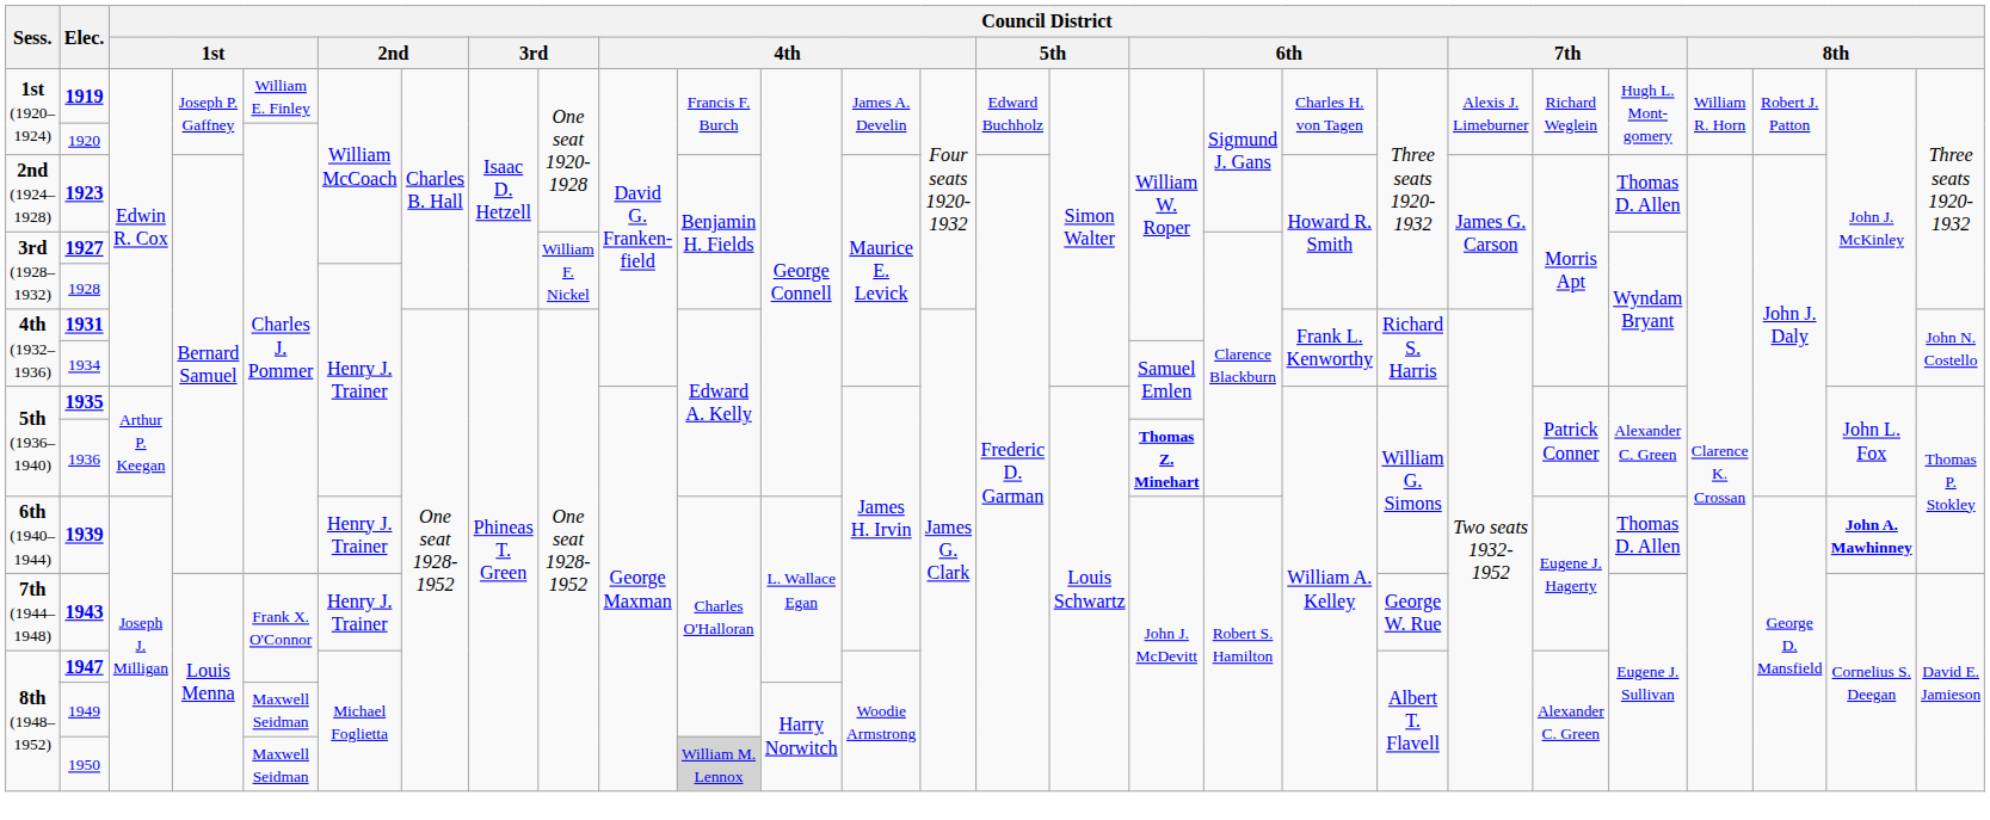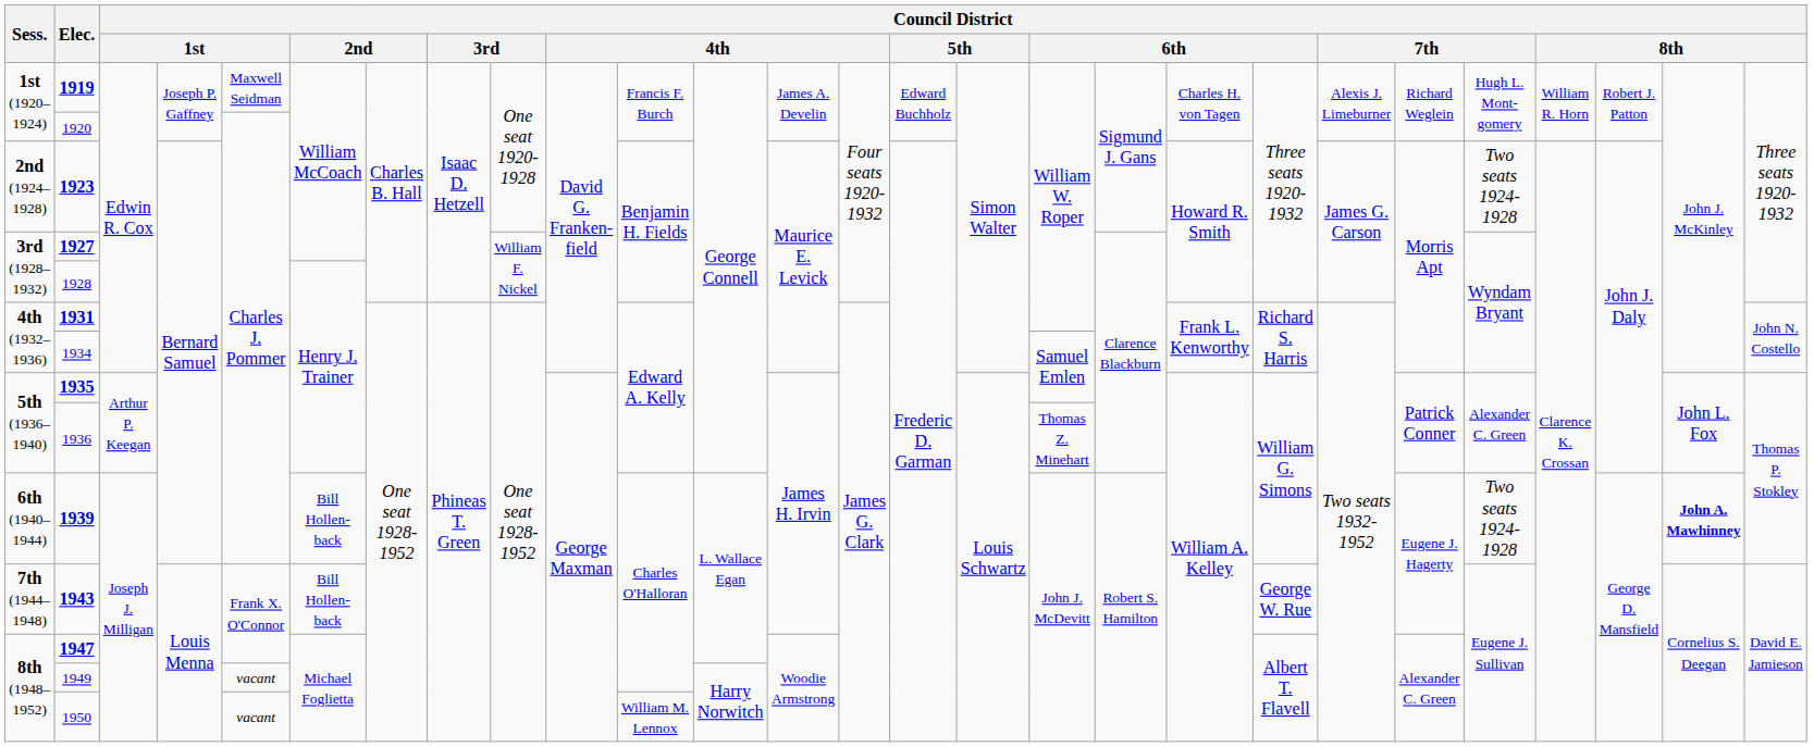 <table class=wikitable style="text-align:center; font-size: 95%">
 <tr>
 <th rowspan=2>Sess.</th>
 <th rowspan=2>Elec.</th>
 <th colspan=25>Council District</th>
 </tr>
 <tr>
 <th colspan=3>1st</th>
 <th colspan=2>2nd</th>
 <th colspan=2>3rd</th>
 <th colspan=5>4th</th>
 <th colspan=2>5th</th>
 <th colspan=4>6th</th>
 <th colspan=3>7th</th>
 <th colspan=4>8th</th>
 </tr>
 <tr>
 <td rowspan=2><strong>1st</strong><br><small>(1920–1924)</small></td>
 <td><strong><a href='#'>1919</a></strong></td>
 <td rowspan=7 ><a href='#'>Edwin R. Cox</a></td>
 <td rowspan=2 ><small><a href='#'>Joseph P. Gaffney</a></small></td>
-<td rowspan=1 ><small><a href='#'>William E. Finley</a></small></td>
+<td rowspan=1 ><small><a href='#'>Maxwell Seidman</a></small></td>
 <td rowspan=4 ><a href='#'>William McCoach</a></td>
 <td rowspan=5 ><a href='#'>Charles B. Hall</a></td>
 <td rowspan=5 ><a href='#'>Isaac D. Hetzell</a></td>
 <td rowspan=3 ><em>One seat 1920-1928</em></td>
 <td rowspan=7 ><a href='#'>David G. Franken-field</a></td>
 <td rowspan=2 ><small><a href='#'>Francis F. Burch</a></small></td>
 <td rowspan=9 ><a href='#'>George Connell</a></td>
 <td rowspan=2 ><small><a href='#'>James A. Develin</a></small></td>
 <td rowspan=5 ><em>Four seats 1920-1932</em></td>
 <td rowspan=2 ><small><a href='#'>Edward Buchholz</a></small></td>
 <td rowspan=7 ><a href='#'>Simon Walter</a></td>
 <td rowspan=6 ><a href='#'>William W. Roper</a></td>
 <td rowspan=3 ><a href='#'>Sigmund J. Gans</a></td>
 <td rowspan=2 ><small><a href='#'>Charles H. von Tagen</a></small></td>
 <td rowspan=5 ><em>Three seats 1920-1932</em></td>
 <td rowspan=2 ><small><a href='#'>Alexis J. Limeburner</a></small></td>
 <td rowspan=2 ><small><a href='#'>Richard Weglein</a></small></td>
 <td rowspan=2 ><small><a href='#'>Hugh L. Mont-gomery</a></small></td>
 <td rowspan=2 ><small><a href='#'>William R. Horn</a></small></td>
 <td rowspan=2 ><small><a href='#'>Robert J. Patton</a></small></td>
 <td rowspan=7 ><small><a href='#'>John J. McKinley</a></small></td>
 <td rowspan=5 ><em>Three seats 1920-1932</em></td>
 </tr>
 <tr>
 <td><small><a href='#'>1920</a></small></td>
 <td rowspan=9 ><a href='#'>Charles J. Pommer</a></td>
 </tr>
 <tr>
 <td><strong>2nd</strong><br><small>(1924–1928)</small></td>
 <td><strong><a href='#'>1923</a></strong></td>
 <td rowspan=8 ><a href='#'>Bernard Samuel</a></td>
 <td rowspan=3 ><a href='#'>Benjamin H. Fields</a></td>
 <td rowspan=5 ><a href='#'>Maurice E. Levick</a></td>
 <td rowspan=12 ><a href='#'>Frederic D. Garman</a></td>
 <td rowspan=3 ><a href='#'>Howard R. Smith</a></td>
 <td rowspan=3 ><a href='#'>James G. Carson</a></td>
 <td rowspan=5 ><a href='#'>Morris Apt</a></td>
-<td rowspan=1 ><a href='#'>Thomas D. Allen</a></td>
+<td><em>Two seats 1924-1928</em></td>
 <td rowspan=12 ><small><a href='#'>Clarence K. Crossan</a></small></td>
 <td rowspan=7 ><a href='#'>John J. Daly</a></td>
 </tr>
 <tr>
 <td rowspan=2><strong>3rd</strong><br><small>(1928–1932)</small></td>
 <td><strong><a href='#'>1927</a></strong></td>
 <td rowspan=2 ><small><a href='#'>William F. Nickel</a></small></td>
 <td rowspan=6 ><small><a href='#'>Clarence Blackburn</a></small></td>
 <td rowspan=4 ><a href='#'>Wyndam Bryant</a></td>
 </tr>
 <tr>
 <td><small><a href='#'>1928</a></small></td>
 <td rowspan=5 ><a href='#'>Henry J. Trainer</a></td>
 </tr>
 <tr>
 <td rowspan=2><strong>4th</strong><br><small>(1932–1936)</small></td>
 <td><strong><a href='#'>1931</a></strong></td>
 <td rowspan=9 ><em>One seat 1928-1952</em></td>
 <td rowspan=9 ><a href='#'>Phineas T. Green</a></td>
 <td rowspan=9 ><em>One seat 1928-1952</em></td>
 <td rowspan=4 ><a href='#'>Edward A. Kelly</a></td>
 <td rowspan=9 ><a href='#'>James G. Clark</a></td>
 <td rowspan=2 ><a href='#'>Frank L. Kenworthy</a></td>
 <td rowspan=2 ><a href='#'>Richard S. Harris</a></td>
 <td rowspan=9 ><em>Two seats 1932-1952</em></td>
 <td rowspan=2 ><small><a href='#'>John N. Costello</a></small></td>
 </tr>
 <tr>
 <td><small><a href='#'>1934</a></small></td>
 <td rowspan=2 ><a href='#'>Samuel Emlen</a></td>
 </tr>
 <tr>
 <td rowspan=2><strong>5th</strong><br><small>(1936–1940)</small></td>
 <td><strong><a href='#'>1935</a></strong></td>
 <td rowspan=2 ><small><a href='#'>Arthur P. Keegan</a></small></td>
 <td rowspan=7 ><a href='#'>George Maxman</a></td>
 <td rowspan=4 ><a href='#'>James H. Irvin</a></td>
 <td rowspan=7 ><a href='#'>Louis Schwartz</a></td>
 <td rowspan=7 ><a href='#'>William A. Kelley</a></td>
 <td rowspan=3 ><a href='#'>William G. Simons</a></td>
 <td rowspan=2 ><a href='#'>Patrick Conner</a></td>
 <td rowspan=2 ><small><a href='#'>Alexander C. Green</a></small></td>
 <td rowspan=2 ><a href='#'>John L. Fox</a></td>
 <td rowspan=3 ><small><a href='#'>Thomas P. Stokley</a></small></td>
 </tr>
 <tr>
 <td><small><a href='#'>1936</a></small></td>
-<td><strong><small><a href='#'>Thomas Z. Minehart</a></small></strong></td>
+<td><small><a href='#'>Thomas Z. Minehart</a></small></td>
 </tr>
 <tr>
 <td><strong>6th</strong><br><small>(1940–1944)</small></td>
 <td><strong><a href='#'>1939</a></strong></td>
 <td rowspan=5 ><small><a href='#'>Joseph J. Milligan</a></small></td>
-<td rowspan=1 ><a href='#'>Henry J. Trainer</a></td>
+<td rowspan=1 ><small><a href='#'>Bill Hollen-back</a></small></td>
 <td rowspan=4 ><small><a href='#'>Charles O'Halloran</a></small></td>
 <td rowspan=3 ><small><a href='#'>L. Wallace Egan</a></small></td>
 <td rowspan=5 ><small><a href='#'>John J. McDevitt</a></small></td>
 <td rowspan=5 ><small><a href='#'>Robert S. Hamilton</a></small></td>
 <td rowspan=2 ><small><a href='#'>Eugene J. Hagerty</a></small></td>
-<td rowspan=1 ><a href='#'>Thomas D. Allen</a></td>
+<td><em>Two seats 1924-1928</em></td>
 <td rowspan=5 ><small><a href='#'>George D. Mansfield</a></small></td>
 <td rowspan=1 ><strong><small><a href='#'>John A. Mawhinney</a></small></strong></td>
 </tr>
 <tr>
 <td><strong>7th</strong><br><small>(1944–1948)</small></td>
 <td><strong><a href='#'>1943</a></strong></td>
 <td rowspan=4 ><a href='#'>Louis Menna</a></td>
 <td rowspan=2 ><small><a href='#'>Frank X. O'Connor</a></small></td>
-<td rowspan=1 ><a href='#'>Henry J. Trainer</a></td>
+<td rowspan=1 ><small><a href='#'>Bill Hollen-back</a></small></td>
 <td rowspan=1 ><a href='#'>George W. Rue</a></td>
 <td rowspan=4 ><small><a href='#'>Eugene J. Sullivan</a></small></td>
 <td rowspan=4 ><small><a href='#'>Cornelius S. Deegan</a></small></td>
 <td rowspan=4 ><small><a href='#'>David E. Jamieson</a></small></td>
 </tr>
 <tr>
 <td rowspan=3><strong>8th</strong><br><small>(1948–1952)</small></td>
 <td><strong><a href='#'>1947</a></strong></td>
 <td rowspan=3 ><small><a href='#'>Michael Foglietta</a></small></td>
 <td rowspan=3 ><small><a href='#'>Woodie Armstrong</a></small></td>
 <td rowspan=3 ><a href='#'>Albert T. Flavell</a></td>
 <td rowspan=3 ><small><a href='#'>Alexander C. Green</a></small></td>
 </tr>
 <tr>
 <td><small><a href='#'>1949</a></small></td>
-<td rowspan=1 ><small><a href='#'>Maxwell Seidman</a></small></td>
+<td><small><em>vacant</em></small></td>
 <td rowspan=2 ><a href='#'>Harry Norwitch</a></td>
 </tr>
 <tr>
 <td><small><a href='#'>1950</a></small></td>
-<td rowspan=1 ><small><a href='#'>Maxwell Seidman</a></small></td>
-<td style="background: lightgrey;"><small><a href='#'>William M. Lennox</a></small></td>
+<td><small><em>vacant</em></small></td>
+<td><small><a href='#'>William M. Lennox</a></small></td>
 </tr>
 </table>
